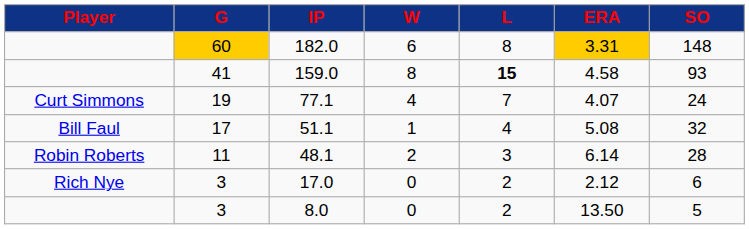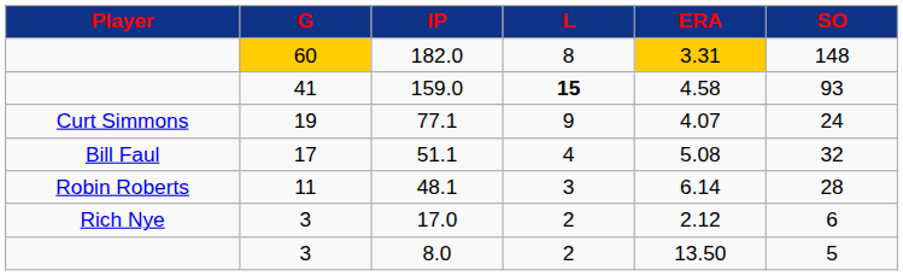 <table class="wikitable sortable">
 <tr>
 <th style="background:#0e3386;color:red;" width="16%">Player</th>
 <th style="background:#0e3386;color:red;" width="9%">G</th>
 <th style="background:#0e3386;color:red;" width="9%">IP</th>
-<th style="background:#0e3386;color:red;" width="9%">W</th>
 <th style="background:#0e3386;color:red;" width="9%">L</th>
 <th style="background:#0e3386;color:red;" width="9%">ERA</th>
 <th style="background:#0e3386;color:red;" width="9%">SO</th>
 </tr>
 <tr align="center">
 <td></td>
 <td bgcolor="#FFCC00">60</td>
 <td>182.0</td>
-<td>6</td>
 <td>8</td>
 <td bgcolor="#FFCC00">3.31</td>
 <td>148</td>
 </tr>
 <tr align="center">
 <td></td>
 <td>41</td>
 <td>159.0</td>
-<td>8</td>
 <td><strong>15</strong></td>
 <td>4.58</td>
 <td>93</td>
 </tr>
 <tr align="center">
 <td><a href='#'>Curt Simmons</a></td>
 <td>19</td>
 <td>77.1</td>
-<td>4</td>
-<td>7</td>
+<td>9</td>
 <td>4.07</td>
 <td>24</td>
 </tr>
 <tr align="center">
 <td><a href='#'>Bill Faul</a></td>
 <td>17</td>
 <td>51.1</td>
-<td>1</td>
 <td>4</td>
 <td>5.08</td>
 <td>32</td>
 </tr>
 <tr align="center">
 <td><a href='#'>Robin Roberts</a></td>
 <td>11</td>
 <td>48.1</td>
-<td>2</td>
 <td>3</td>
 <td>6.14</td>
 <td>28</td>
 </tr>
 <tr align="center">
 <td><a href='#'>Rich Nye</a></td>
 <td>3</td>
 <td>17.0</td>
-<td>0</td>
 <td>2</td>
 <td>2.12</td>
 <td>6</td>
 </tr>
 <tr align="center">
 <td></td>
 <td>3</td>
 <td>8.0</td>
-<td>0</td>
 <td>2</td>
 <td>13.50</td>
 <td>5</td>
 </tr>
 </table>
